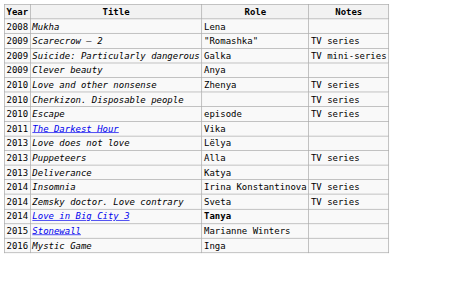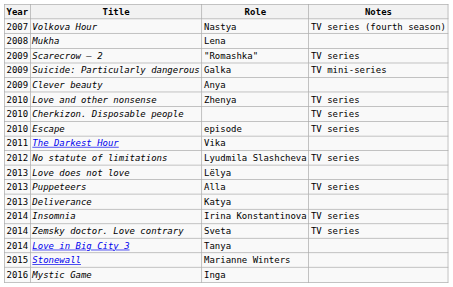 <table class="wikitable sortable">
 <tr>
 <th>Year</th>
 <th>Title</th>
 <th>Role</th>
 <th>Notes</th>
+</tr>
+<tr>
+<td>2007</td>
+<td><em>Volkova Hour</em></td>
+<td>Nastya</td>
+<td>TV series (fourth season)</td>
 </tr>
 <tr>
 <td>2008</td>
 <td><em>Mukha</em></td>
 <td>Lena</td>
 <td></td>
 </tr>
 <tr>
 <td>2009</td>
 <td><em>Scarecrow – 2</em></td>
 <td>"Romashka"</td>
 <td>TV series</td>
 </tr>
 <tr>
 <td>2009</td>
 <td><em>Suicide: Particularly dangerous </em></td>
 <td>Galka</td>
 <td>TV mini-series</td>
 </tr>
 <tr>
 <td>2009</td>
 <td><em>Clever beauty</em></td>
 <td>Anya</td>
 <td></td>
 </tr>
 <tr>
 <td>2010</td>
 <td><em>Love and other nonsense</em></td>
 <td>Zhenya</td>
 <td>TV series</td>
 </tr>
 <tr>
 <td>2010</td>
 <td><em>Cherkizon. Disposable people</em></td>
 <td></td>
 <td>TV series</td>
 </tr>
 <tr>
 <td>2010</td>
 <td><em>Escape </em></td>
 <td>episode</td>
 <td>TV series</td>
 </tr>
 <tr>
 <td>2011</td>
 <td><em><a href='#'>The Darkest Hour</a></em></td>
 <td>Vika</td>
 <td></td>
 </tr>
 <tr>
+<td>2012</td>
+<td><em>No statute of limitations</em></td>
+<td>Lyudmila Slashcheva</td>
+<td>TV series</td>
+</tr>
+<tr>
 <td>2013</td>
 <td><em>Love does not love</em></td>
 <td>Lёlya</td>
 <td></td>
 </tr>
 <tr>
 <td>2013</td>
 <td><em>Puppeteers</em></td>
 <td>Alla</td>
 <td>TV series</td>
 </tr>
 <tr>
 <td>2013</td>
 <td><em>Deliverance</em></td>
 <td>Katya</td>
 <td></td>
 </tr>
 <tr>
 <td>2014</td>
 <td><em>Insomnia</em></td>
 <td>Irina Konstantinova</td>
 <td>TV series</td>
 </tr>
 <tr>
 <td>2014</td>
 <td><em>Zemsky doctor. Love contrary </em></td>
 <td>Sveta</td>
 <td>TV series</td>
 </tr>
 <tr>
 <td>2014</td>
 <td><em><a href='#'>Love in Big City 3</a></em></td>
-<td><strong>Tanya</strong></td>
+<td>Tanya</td>
 <td></td>
 </tr>
 <tr>
 <td>2015</td>
 <td><em><a href='#'>Stonewall</a></em></td>
 <td>Marianne Winters</td>
 <td></td>
 </tr>
 <tr>
 <td>2016</td>
 <td><em>Mystic Game</em></td>
 <td>Inga</td>
 <td></td>
 </tr>
 </table>
